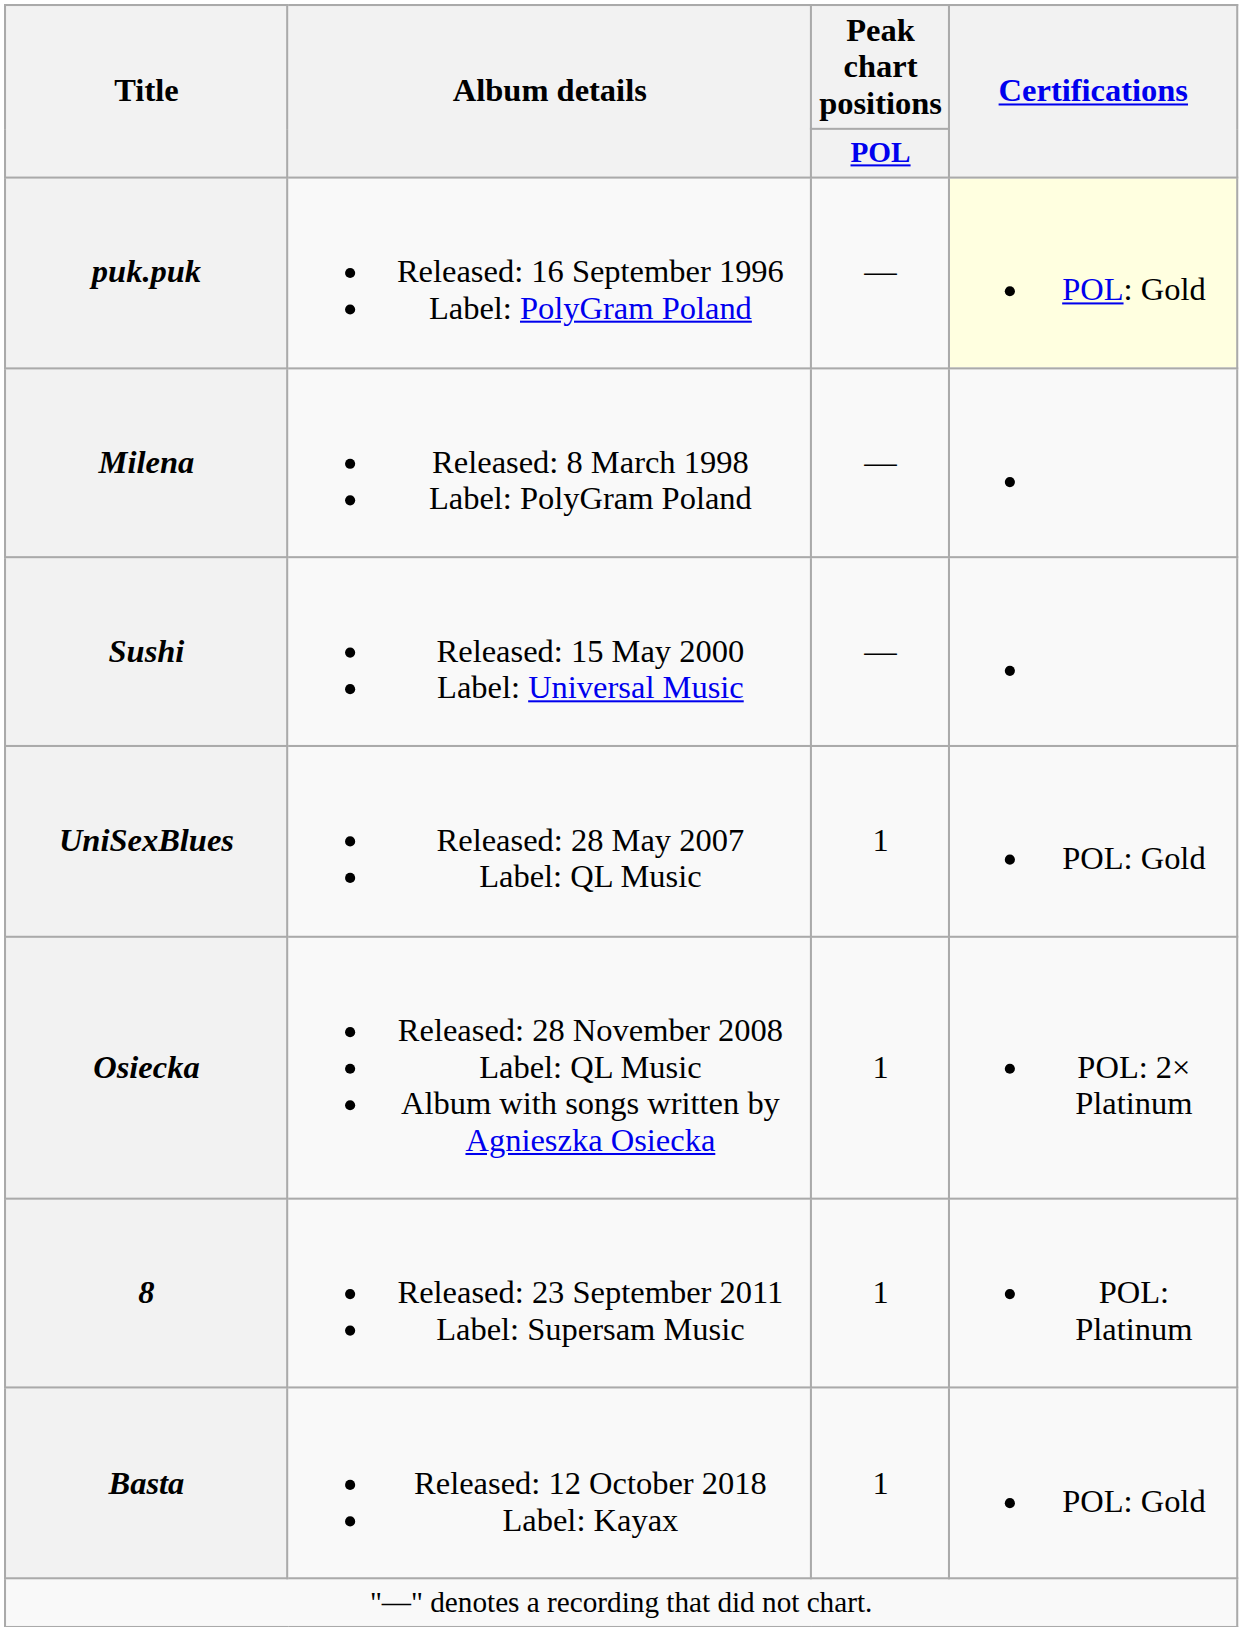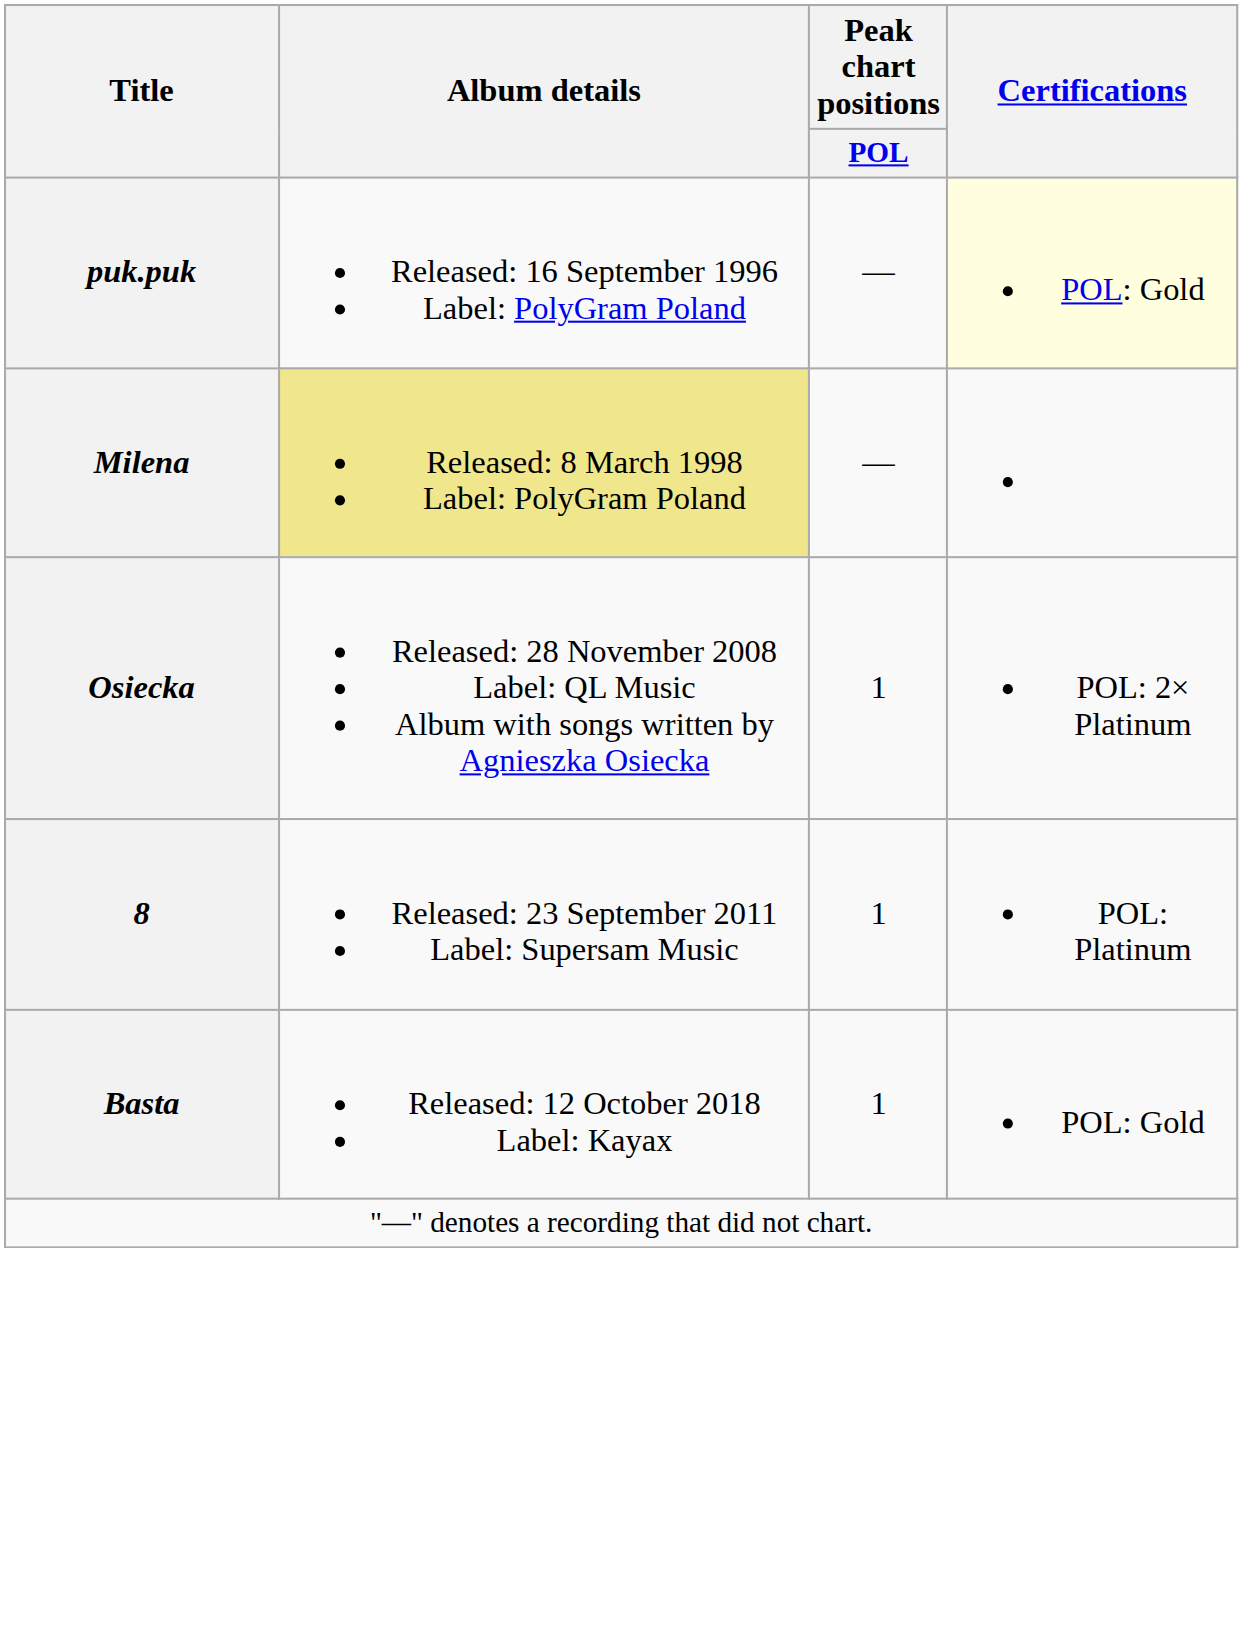 <table class="wikitable plainrowheaders" style="text-align:center;" border="1">
 <tr>
 <th scope="col" rowspan="2" style="width:9em;">Title</th>
 <th scope="col" rowspan="2" style="width:18em;">Album details</th>
 <th scope="col" colspan="1">Peak chart positions</th>
 <th scope="col" rowspan="2" style="width:9em;"><a href='#'>Certifications</a></th>
 </tr>
 <tr>
 <th scope="col" style="width:3em;font-size:90%;"><a href='#'>POL</a></th>
 </tr>
 <tr>
 <th scope="row"><em>puk.puk</em></th>
 <td><br><ul><li>Released: 16 September 1996</li><li>Label: <a href='#'>PolyGram Poland</a></li></ul></td>
 <td>—</td>
 <td style="background: lightyellow;"><br><ul><li><a href='#'>POL</a>: Gold</li></ul></td>
 </tr>
 <tr>
 <th scope="row"><em>Milena</em></th>
-<td><br><ul><li>Released: 8 March 1998</li><li>Label: PolyGram Poland</li></ul></td>
+<td style="background: khaki;"><br><ul><li>Released: 8 March 1998</li><li>Label: PolyGram Poland</li></ul></td>
 <td>—</td>
 <td><br><ul><li></li></ul></td>
-</tr>
-<tr>
-<th scope="row"><em>Sushi</em></th>
-<td><br><ul><li>Released: 15 May 2000</li><li>Label: <a href='#'>Universal Music</a></li></ul></td>
-<td>—</td>
-<td><br><ul><li></li></ul></td>
-</tr>
-<tr>
-<th scope="row"><em>UniSexBlues</em></th>
-<td><br><ul><li>Released: 28 May 2007</li><li>Label: QL Music</li></ul></td>
-<td>1</td>
-<td><br><ul><li>POL: Gold</li></ul></td>
 </tr>
 <tr>
 <th scope="row"><em>Osiecka</em></th>
 <td><br><ul><li>Released: 28 November 2008</li><li>Label: QL Music</li><li>Album with songs written by <a href='#'>Agnieszka Osiecka</a></li></ul></td>
 <td>1</td>
 <td><br><ul><li>POL: 2× Platinum</li></ul></td>
 </tr>
 <tr>
 <th scope="row"><em>8</em></th>
 <td><br><ul><li>Released: 23 September 2011</li><li>Label: Supersam Music</li></ul></td>
 <td>1</td>
 <td><br><ul><li>POL: Platinum</li></ul></td>
 </tr>
 <tr>
 <th scope="row"><em>Basta</em></th>
 <td><br><ul><li>Released: 12 October 2018</li><li>Label: Kayax</li></ul></td>
 <td>1</td>
 <td><br><ul><li>POL: Gold</li></ul></td>
 </tr>
 <tr>
 <td colspan="4" style="font-size:90%">"—" denotes a recording that did not chart.</td>
 </tr>
 </table>
